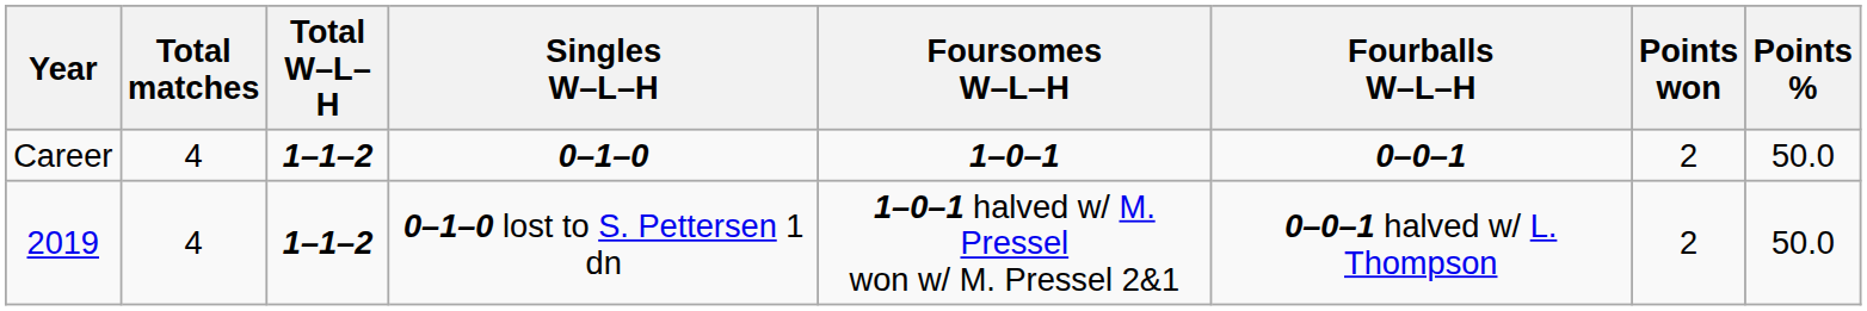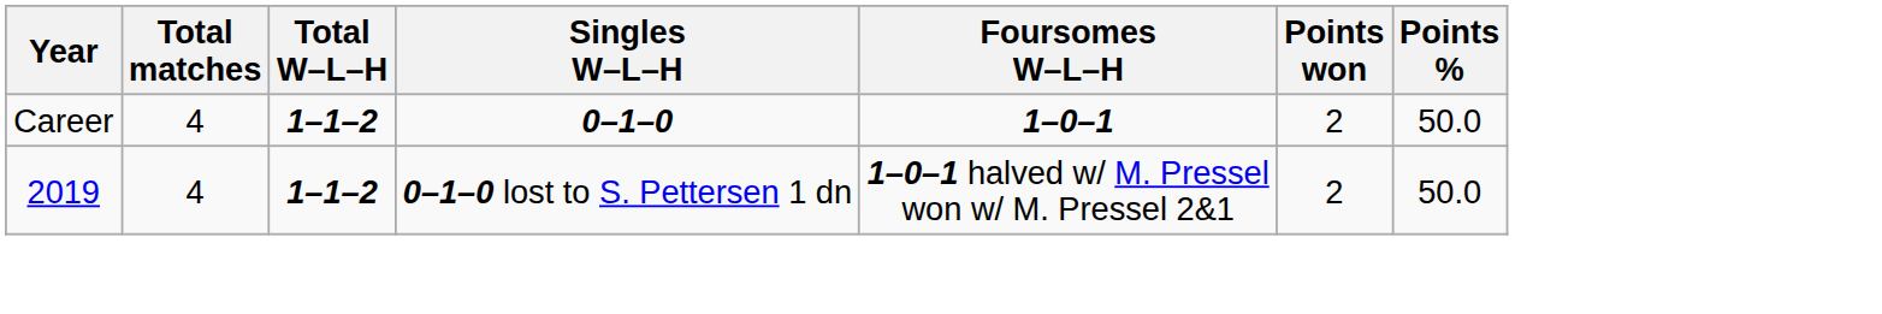 <table class="wikitable" style="text-align:center; font-size: 95%;">
 <tr>
 <th>Year</th>
 <th>Total<br>matches</th>
 <th>Total<br>W–L–H</th>
 <th>Singles<br>W–L–H</th>
 <th>Foursomes<br>W–L–H</th>
-<th>Fourballs<br>W–L–H</th>
 <th>Points<br>won</th>
 <th>Points<br>%</th>
 </tr>
 <tr>
 <td>Career</td>
 <td>4</td>
 <td><strong><em>1–1–2</em></strong></td>
 <td><strong><em>0–1–0</em></strong></td>
 <td><strong><em>1–0–1</em></strong></td>
-<td><strong><em>0–0–1</em></strong></td>
 <td>2</td>
 <td>50.0</td>
 </tr>
 <tr>
 <td><a href='#'>2019</a></td>
 <td>4</td>
 <td><strong><em>1–1–2</em></strong></td>
 <td><strong><em>0–1–0</em></strong> lost to <a href='#'>S. Pettersen</a> 1 dn</td>
 <td><strong><em>1–0–1</em></strong> halved w/ <a href='#'>M. Pressel</a> <br>won w/ M. Pressel 2&1</td>
-<td><strong><em>0–0–1</em></strong> halved w/ <a href='#'>L. Thompson</a></td>
 <td>2</td>
 <td>50.0</td>
 </tr>
 </table>
